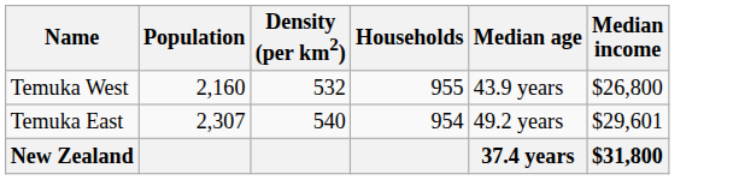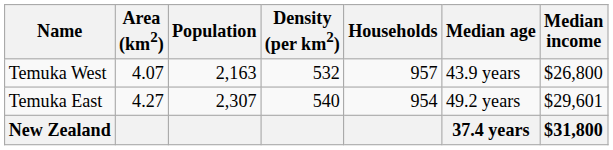 <table class="wikitable">
 <tr>
 <th>Name</th>
+<th>Area<br>(km<sup>2</sup>)</th>
 <th>Population</th>
 <th>Density<br>(per km<sup>2</sup>)</th>
 <th>Households</th>
 <th>Median age</th>
 <th>Median<br>income</th>
 </tr>
 <tr>
 <td>Temuka West</td>
-<td style="text-align:right;">2,160</td>
+<td style="text-align:right;">4.07</td>
+<td style="text-align:right;">2,163</td>
 <td style="text-align:right;">532</td>
-<td style="text-align:right;">955</td>
+<td style="text-align:right;">957</td>
 <td>43.9 years</td>
 <td>$26,800</td>
 </tr>
 <tr>
 <td>Temuka East</td>
+<td style="text-align:right;">4.27</td>
 <td style="text-align:right;">2,307</td>
 <td style="text-align:right;">540</td>
 <td style="text-align:right;">954</td>
 <td>49.2 years</td>
 <td>$29,601</td>
 </tr>
 <tr>
 <th>New Zealand</th>
 <th></th>
 <th></th>
 <th></th>
+<th></th>
 <th>37.4 years</th>
 <th style="text-align:left;">$31,800</th>
 </tr>
 </table>
